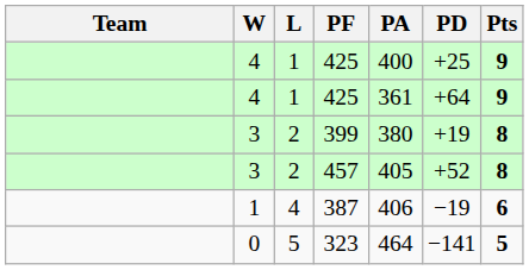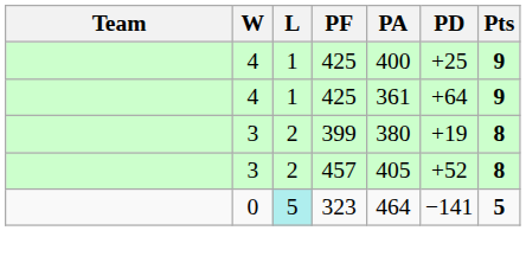 <table class="wikitable" style="text-align:center;">
 <tr>
 <th width=150>Team</th>
 <th width=20>W</th>
 <th width=20>L</th>
 <th width=30>PF</th>
 <th width=30>PA</th>
 <th width=30>PD</th>
 <th width=20>Pts</th>
 </tr>
 <tr bgcolor="#ccffcc">
 <td align="left"></td>
 <td>4</td>
 <td>1</td>
 <td>425</td>
 <td>400</td>
 <td>+25</td>
 <td><strong>9</strong></td>
 </tr>
 <tr bgcolor="#ccffcc">
 <td align="left"></td>
 <td>4</td>
 <td>1</td>
 <td>425</td>
 <td>361</td>
 <td>+64</td>
 <td><strong>9</strong></td>
 </tr>
 <tr bgcolor="#ccffcc">
 <td align="left"></td>
 <td>3</td>
 <td>2</td>
 <td>399</td>
 <td>380</td>
 <td>+19</td>
 <td><strong>8</strong></td>
 </tr>
 <tr bgcolor="#ccffcc">
 <td align="left"></td>
 <td>3</td>
 <td>2</td>
 <td>457</td>
 <td>405</td>
 <td>+52</td>
 <td><strong>8</strong></td>
 </tr>
 <tr>
 <td align="left"></td>
-<td>1</td>
-<td>4</td>
-<td>387</td>
-<td>406</td>
-<td>−19</td>
-<td><strong>6</strong></td>
-</tr>
-<tr>
-<td align="left"></td>
 <td>0</td>
-<td>5</td>
+<td style="background: paleturquoise;">5</td>
 <td>323</td>
 <td>464</td>
 <td>−141</td>
 <td><strong>5</strong></td>
 </tr>
 </table>
